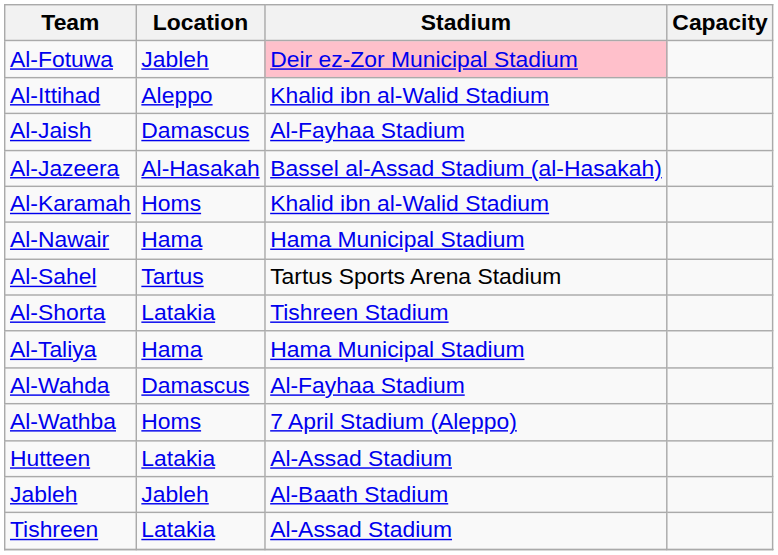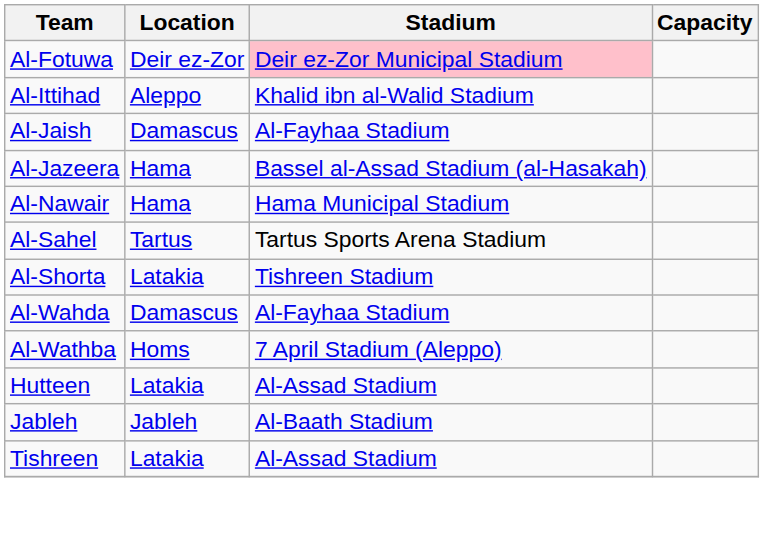 <table class="wikitable sortable" style="text-align: left;">
 <tr>
 <th>Team</th>
 <th>Location</th>
 <th>Stadium</th>
 <th>Capacity</th>
 </tr>
 <tr>
 <td><a href='#'>Al-Fotuwa</a></td>
-<td><a href='#'>Jableh</a></td>
+<td><a href='#'>Deir ez-Zor</a></td>
 <td style="background: pink;"><a href='#'>Deir ez-Zor Municipal Stadium</a></td>
 <td align="center"></td>
 </tr>
 <tr>
 <td><a href='#'>Al-Ittihad</a></td>
 <td><a href='#'>Aleppo</a></td>
 <td><a href='#'>Khalid ibn al-Walid Stadium</a></td>
 <td align="center"></td>
 </tr>
 <tr>
 <td><a href='#'>Al-Jaish</a></td>
 <td><a href='#'>Damascus</a></td>
 <td><a href='#'>Al-Fayhaa Stadium</a></td>
 <td align="center"></td>
 </tr>
 <tr>
 <td><a href='#'>Al-Jazeera</a></td>
-<td><a href='#'>Al-Hasakah</a></td>
+<td><a href='#'>Hama</a></td>
 <td><a href='#'>Bassel al-Assad Stadium (al-Hasakah)</a></td>
-<td align="center"></td>
-</tr>
-<tr>
-<td><a href='#'>Al-Karamah</a></td>
-<td><a href='#'>Homs</a></td>
-<td><a href='#'>Khalid ibn al-Walid Stadium</a></td>
 <td align="center"></td>
 </tr>
 <tr>
 <td><a href='#'>Al-Nawair</a></td>
 <td><a href='#'>Hama</a></td>
 <td><a href='#'>Hama Municipal Stadium</a></td>
 <td align="center"></td>
 </tr>
 <tr>
 <td><a href='#'>Al-Sahel</a></td>
 <td><a href='#'>Tartus</a></td>
 <td>Tartus Sports Arena Stadium</td>
 <td align="center"></td>
 </tr>
 <tr>
 <td><a href='#'>Al-Shorta</a></td>
 <td><a href='#'>Latakia</a></td>
 <td><a href='#'>Tishreen Stadium</a></td>
-<td align="center"></td>
-</tr>
-<tr>
-<td><a href='#'>Al-Taliya</a></td>
-<td><a href='#'>Hama</a></td>
-<td><a href='#'>Hama Municipal Stadium</a></td>
 <td align="center"></td>
 </tr>
 <tr>
 <td><a href='#'>Al-Wahda</a></td>
 <td><a href='#'>Damascus</a></td>
 <td><a href='#'>Al-Fayhaa Stadium</a></td>
 <td align="center"></td>
 </tr>
 <tr>
 <td><a href='#'>Al-Wathba</a></td>
 <td><a href='#'>Homs</a></td>
 <td><a href='#'>7 April Stadium (Aleppo)</a></td>
 <td align="center"></td>
 </tr>
 <tr>
 <td><a href='#'>Hutteen</a></td>
 <td><a href='#'>Latakia</a></td>
 <td><a href='#'>Al-Assad Stadium</a></td>
 <td align="center"></td>
 </tr>
 <tr>
 <td><a href='#'>Jableh</a></td>
 <td><a href='#'>Jableh</a></td>
 <td><a href='#'>Al-Baath Stadium</a></td>
 <td align="center"></td>
 </tr>
 <tr>
 <td><a href='#'>Tishreen</a></td>
 <td><a href='#'>Latakia</a></td>
 <td><a href='#'>Al-Assad Stadium</a></td>
 <td align="center"></td>
 </tr>
 <tr>
 </tr>
 </table>
